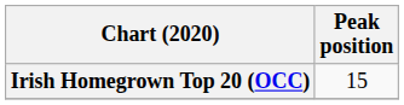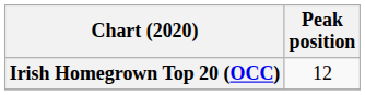 <table class="wikitable sortable plainrowheaders" style="text-align:center">
 <tr>
 <th scope="col">Chart (2020)</th>
 <th scope="col">Peak<br>position</th>
 </tr>
 <tr>
 <th scope="row">Irish Homegrown Top 20 (<a href='#'>OCC</a>)</th>
-<td>15</td>
+<td>12</td>
 </tr>
 <tr>
 </tr>
 </table>
